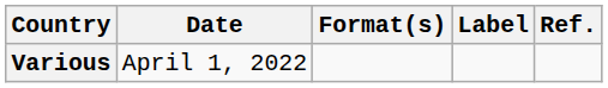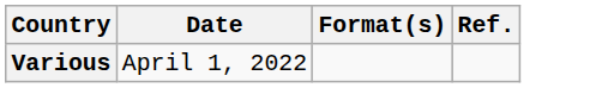 <table class="wikitable plainrowheaders">
 <tr>
 <th scope="col">Country</th>
 <th scope="col">Date</th>
 <th scope="col">Format(s)</th>
-<th scope="col">Label</th>
 <th scope="col">Ref.</th>
 </tr>
 <tr>
 <th scope="row">Various</th>
 <td>April 1, 2022</td>
 <td></td>
 <td></td>
-<td></td>
 </tr>
 </table>
